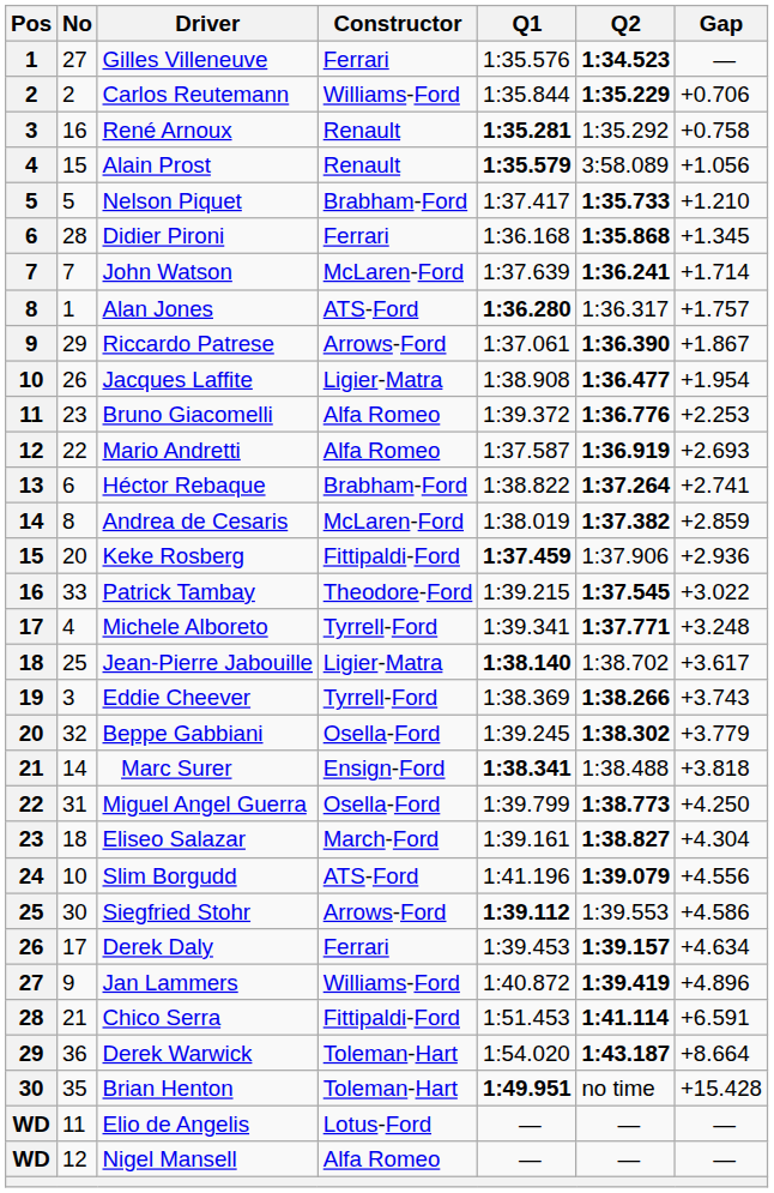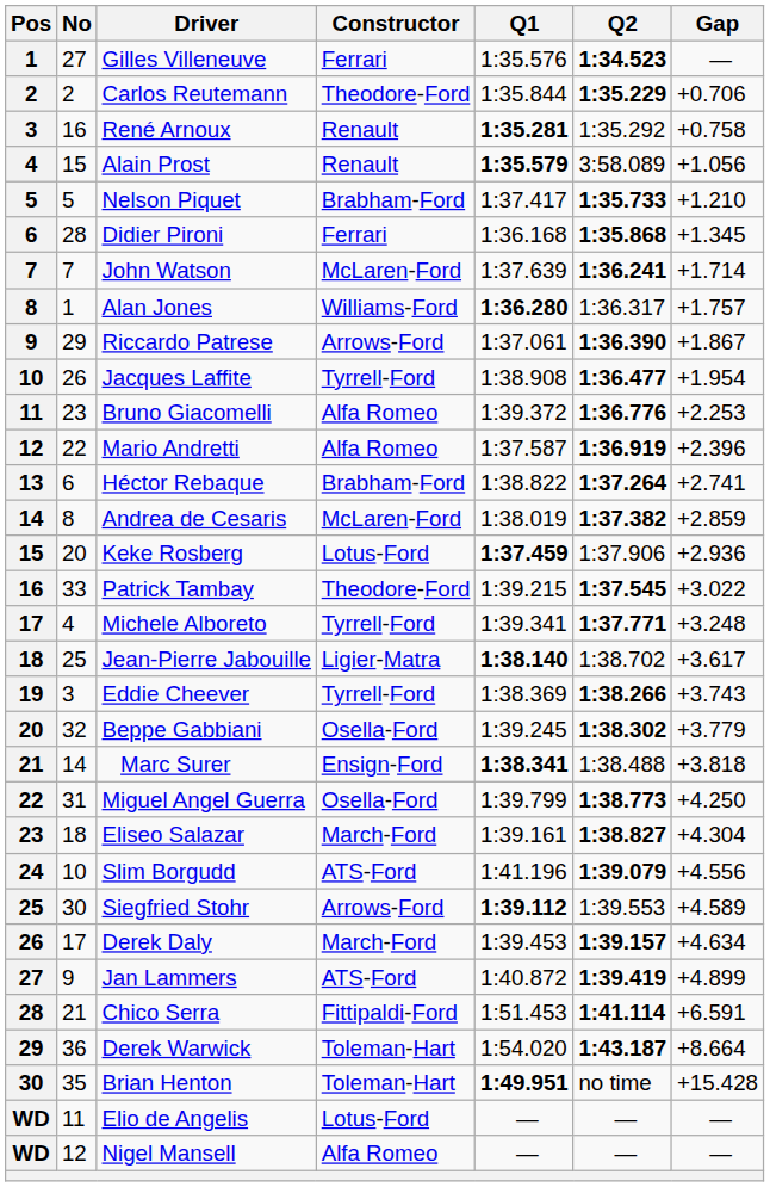 <table class="wikitable sortable" style="font-size: 95%;">
 <tr>
 <th>Pos</th>
 <th>No</th>
 <th>Driver</th>
 <th>Constructor</th>
 <th>Q1</th>
 <th>Q2</th>
 <th>Gap</th>
 </tr>
 <tr>
 <th>1</th>
 <td>27</td>
 <td> <a href='#'>Gilles Villeneuve</a></td>
 <td><a href='#'>Ferrari</a></td>
 <td>1:35.576</td>
 <td><strong>1:34.523</strong></td>
 <td align="center"> —</td>
 </tr>
 <tr>
 <th>2</th>
 <td>2</td>
 <td> <a href='#'>Carlos Reutemann</a></td>
-<td><a href='#'>Williams</a>-<a href='#'>Ford</a></td>
+<td><a href='#'>Theodore</a>-<a href='#'>Ford</a></td>
 <td>1:35.844</td>
 <td><strong>1:35.229</strong></td>
 <td>+0.706</td>
 </tr>
 <tr>
 <th>3</th>
 <td>16</td>
 <td> <a href='#'>René Arnoux</a></td>
 <td><a href='#'>Renault</a></td>
 <td><strong>1:35.281</strong></td>
 <td>1:35.292</td>
 <td>+0.758</td>
 </tr>
 <tr>
 <th>4</th>
 <td>15</td>
 <td> <a href='#'>Alain Prost</a></td>
 <td><a href='#'>Renault</a></td>
 <td><strong>1:35.579</strong></td>
 <td>3:58.089</td>
 <td>+1.056</td>
 </tr>
 <tr>
 <th>5</th>
 <td>5</td>
 <td> <a href='#'>Nelson Piquet</a></td>
 <td><a href='#'>Brabham</a>-<a href='#'>Ford</a></td>
 <td>1:37.417</td>
 <td><strong>1:35.733</strong></td>
 <td>+1.210</td>
 </tr>
 <tr>
 <th>6</th>
 <td>28</td>
 <td> <a href='#'>Didier Pironi</a></td>
 <td><a href='#'>Ferrari</a></td>
 <td>1:36.168</td>
 <td><strong>1:35.868</strong></td>
 <td>+1.345</td>
 </tr>
 <tr>
 <th>7</th>
 <td>7</td>
 <td> <a href='#'>John Watson</a></td>
 <td><a href='#'>McLaren</a>-<a href='#'>Ford</a></td>
 <td>1:37.639</td>
 <td><strong>1:36.241</strong></td>
 <td>+1.714</td>
 </tr>
 <tr>
 <th>8</th>
 <td>1</td>
 <td> <a href='#'>Alan Jones</a></td>
-<td><a href='#'>ATS</a>-<a href='#'>Ford</a></td>
+<td><a href='#'>Williams</a>-<a href='#'>Ford</a></td>
 <td><strong>1:36.280</strong></td>
 <td>1:36.317</td>
 <td>+1.757</td>
 </tr>
 <tr>
 <th>9</th>
 <td>29</td>
 <td> <a href='#'>Riccardo Patrese</a></td>
 <td><a href='#'>Arrows</a>-<a href='#'>Ford</a></td>
 <td>1:37.061</td>
 <td><strong>1:36.390</strong></td>
 <td>+1.867</td>
 </tr>
 <tr>
 <th>10</th>
 <td>26</td>
 <td> <a href='#'>Jacques Laffite</a></td>
-<td><a href='#'>Ligier</a>-<a href='#'>Matra</a></td>
+<td><a href='#'>Tyrrell</a>-<a href='#'>Ford</a></td>
 <td>1:38.908</td>
 <td><strong>1:36.477</strong></td>
 <td>+1.954</td>
 </tr>
 <tr>
 <th>11</th>
 <td>23</td>
 <td> <a href='#'>Bruno Giacomelli</a></td>
 <td><a href='#'>Alfa Romeo</a></td>
 <td>1:39.372</td>
 <td><strong>1:36.776</strong></td>
 <td>+2.253</td>
 </tr>
 <tr>
 <th>12</th>
 <td>22</td>
 <td> <a href='#'>Mario Andretti</a></td>
 <td><a href='#'>Alfa Romeo</a></td>
 <td>1:37.587</td>
 <td><strong>1:36.919</strong></td>
-<td>+2.693</td>
+<td>+2.396</td>
 </tr>
 <tr>
 <th>13</th>
 <td>6</td>
 <td> <a href='#'>Héctor Rebaque</a></td>
 <td><a href='#'>Brabham</a>-<a href='#'>Ford</a></td>
 <td>1:38.822</td>
 <td><strong>1:37.264</strong></td>
 <td>+2.741</td>
 </tr>
 <tr>
 <th>14</th>
 <td>8</td>
 <td> <a href='#'>Andrea de Cesaris</a></td>
 <td><a href='#'>McLaren</a>-<a href='#'>Ford</a></td>
 <td>1:38.019</td>
 <td><strong>1:37.382</strong></td>
 <td>+2.859</td>
 </tr>
 <tr>
 <th>15</th>
 <td>20</td>
 <td> <a href='#'>Keke Rosberg</a></td>
-<td><a href='#'>Fittipaldi</a>-<a href='#'>Ford</a></td>
+<td><a href='#'>Lotus</a>-<a href='#'>Ford</a></td>
 <td><strong>1:37.459</strong></td>
 <td>1:37.906</td>
 <td>+2.936</td>
 </tr>
 <tr>
 <th>16</th>
 <td>33</td>
 <td> <a href='#'>Patrick Tambay</a></td>
 <td><a href='#'>Theodore</a>-<a href='#'>Ford</a></td>
 <td>1:39.215</td>
 <td><strong>1:37.545</strong></td>
 <td>+3.022</td>
 </tr>
 <tr>
 <th>17</th>
 <td>4</td>
 <td> <a href='#'>Michele Alboreto</a></td>
 <td><a href='#'>Tyrrell</a>-<a href='#'>Ford</a></td>
 <td>1:39.341</td>
 <td><strong>1:37.771</strong></td>
 <td>+3.248</td>
 </tr>
 <tr>
 <th>18</th>
 <td>25</td>
 <td> <a href='#'>Jean-Pierre Jabouille</a></td>
 <td><a href='#'>Ligier</a>-<a href='#'>Matra</a></td>
 <td><strong>1:38.140</strong></td>
 <td>1:38.702</td>
 <td>+3.617</td>
 </tr>
 <tr>
 <th>19</th>
 <td>3</td>
 <td> <a href='#'>Eddie Cheever</a></td>
 <td><a href='#'>Tyrrell</a>-<a href='#'>Ford</a></td>
 <td>1:38.369</td>
 <td><strong>1:38.266</strong></td>
 <td>+3.743</td>
 </tr>
 <tr>
 <th>20</th>
 <td>32</td>
 <td> <a href='#'>Beppe Gabbiani</a></td>
 <td><a href='#'>Osella</a>-<a href='#'>Ford</a></td>
 <td>1:39.245</td>
 <td><strong>1:38.302</strong></td>
 <td>+3.779</td>
 </tr>
 <tr>
 <th>21</th>
 <td>14</td>
 <td>   <a href='#'>Marc Surer</a></td>
 <td><a href='#'>Ensign</a>-<a href='#'>Ford</a></td>
 <td><strong>1:38.341</strong></td>
 <td>1:38.488</td>
 <td>+3.818</td>
 </tr>
 <tr>
 <th>22</th>
 <td>31</td>
 <td> <a href='#'>Miguel Angel Guerra</a></td>
 <td><a href='#'>Osella</a>-<a href='#'>Ford</a></td>
 <td>1:39.799</td>
 <td><strong>1:38.773</strong></td>
 <td>+4.250</td>
 </tr>
 <tr>
 <th>23</th>
 <td>18</td>
 <td> <a href='#'>Eliseo Salazar</a></td>
 <td><a href='#'>March</a>-<a href='#'>Ford</a></td>
 <td>1:39.161</td>
 <td><strong>1:38.827</strong></td>
 <td>+4.304</td>
 </tr>
 <tr>
 <th>24</th>
 <td>10</td>
 <td> <a href='#'>Slim Borgudd</a></td>
 <td><a href='#'>ATS</a>-<a href='#'>Ford</a></td>
 <td>1:41.196</td>
 <td><strong>1:39.079</strong></td>
 <td>+4.556</td>
 </tr>
 <tr>
 <th>25</th>
 <td>30</td>
 <td> <a href='#'>Siegfried Stohr</a></td>
 <td><a href='#'>Arrows</a>-<a href='#'>Ford</a></td>
 <td><strong>1:39.112</strong></td>
 <td>1:39.553</td>
-<td>+4.586</td>
+<td>+4.589</td>
 </tr>
 <tr>
 <th>26</th>
 <td>17</td>
 <td> <a href='#'>Derek Daly</a></td>
-<td><a href='#'>Ferrari</a></td>
+<td><a href='#'>March</a>-<a href='#'>Ford</a></td>
 <td>1:39.453</td>
 <td><strong>1:39.157</strong></td>
 <td>+4.634</td>
 </tr>
 <tr>
 <th>27</th>
 <td>9</td>
 <td> <a href='#'>Jan Lammers</a></td>
-<td><a href='#'>Williams</a>-<a href='#'>Ford</a></td>
+<td><a href='#'>ATS</a>-<a href='#'>Ford</a></td>
 <td>1:40.872</td>
 <td><strong>1:39.419</strong></td>
-<td>+4.896</td>
+<td>+4.899</td>
 </tr>
 <tr>
 <th>28</th>
 <td>21</td>
 <td> <a href='#'>Chico Serra</a></td>
 <td><a href='#'>Fittipaldi</a>-<a href='#'>Ford</a></td>
 <td>1:51.453</td>
 <td><strong>1:41.114</strong></td>
 <td>+6.591</td>
 </tr>
 <tr>
 <th>29</th>
 <td>36</td>
 <td> <a href='#'>Derek Warwick</a></td>
 <td><a href='#'>Toleman</a>-<a href='#'>Hart</a></td>
 <td>1:54.020</td>
 <td><strong>1:43.187</strong></td>
 <td>+8.664</td>
 </tr>
 <tr>
 <th>30</th>
 <td>35</td>
 <td> <a href='#'>Brian Henton</a></td>
 <td><a href='#'>Toleman</a>-<a href='#'>Hart</a></td>
 <td><strong>1:49.951</strong></td>
 <td>no time</td>
 <td>+15.428</td>
 </tr>
 <tr>
 <th>WD</th>
 <td>11</td>
 <td> <a href='#'>Elio de Angelis</a></td>
 <td><a href='#'>Lotus</a>-<a href='#'>Ford</a></td>
 <td align="center"> —</td>
 <td align="center"> —</td>
 <td align="center"> —</td>
 </tr>
 <tr>
 <th>WD</th>
 <td>12</td>
 <td> <a href='#'>Nigel Mansell</a></td>
 <td><a href='#'>Alfa Romeo</a></td>
 <td align="center"> —</td>
 <td align="center"> —</td>
 <td align="center"> —</td>
 </tr>
 <tr>
 <th colspan="7"></th>
 </tr>
 </table>
